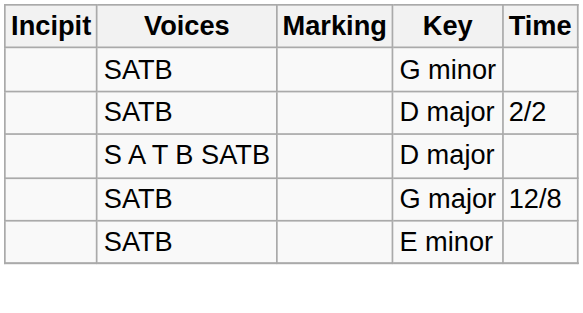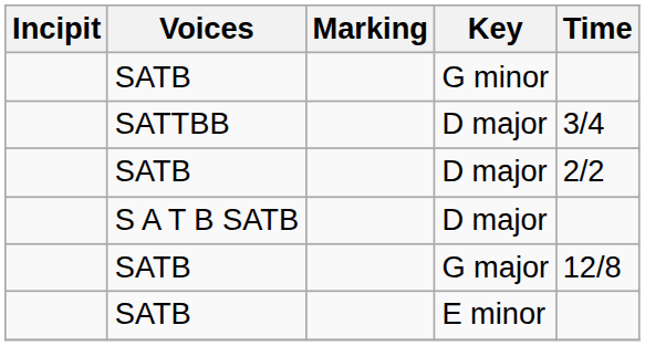 <table class="wikitable plainrowheaders">
 <tr>
 <th scope="col">Incipit</th>
 <th scope="col">Voices</th>
 <th scope="col">Marking</th>
 <th scope="col">Key</th>
 <th scope="col">Time</th>
 </tr>
 <tr>
 <td style="text-align: center;"></td>
 <td>SATB</td>
 <td></td>
 <td>G minor</td>
 <td></td>
+</tr>
+<tr>
+<td style="text-align: center;"></td>
+<td>SATTBB</td>
+<td></td>
+<td>D major</td>
+<td>3/4</td>
 </tr>
 <tr>
 <td style="text-align: center;"></td>
 <td>SATB</td>
 <td></td>
 <td>D major</td>
 <td>2/2</td>
 </tr>
 <tr>
 <td style="text-align: center;"></td>
 <td>S A T B SATB</td>
 <td></td>
 <td>D major</td>
 <td></td>
 </tr>
 <tr>
 <td style="text-align: center;"></td>
 <td>SATB</td>
 <td></td>
 <td>G major</td>
 <td>12/8</td>
 </tr>
 <tr>
 <td style="text-align: center;"></td>
 <td>SATB</td>
 <td></td>
 <td>E minor</td>
 <td></td>
 </tr>
 <tr>
 </tr>
 </table>
